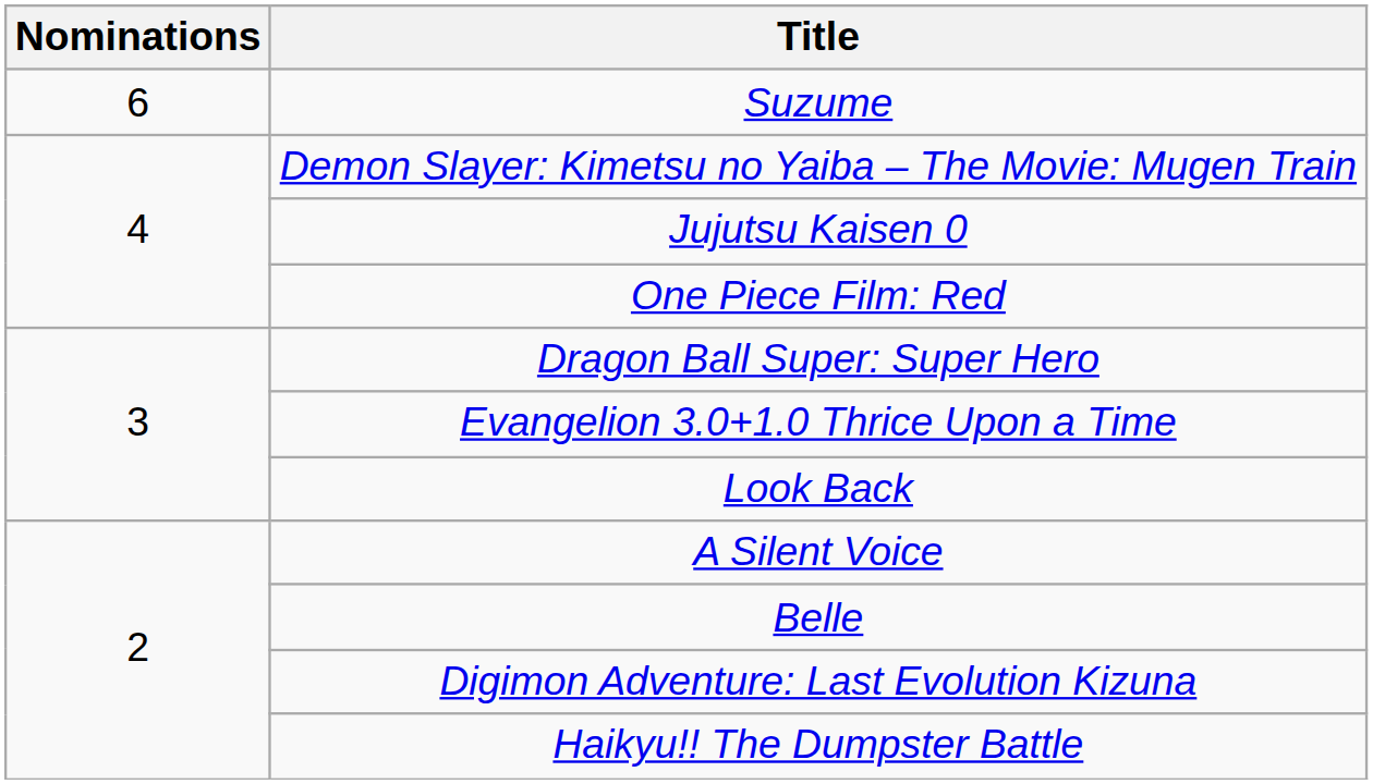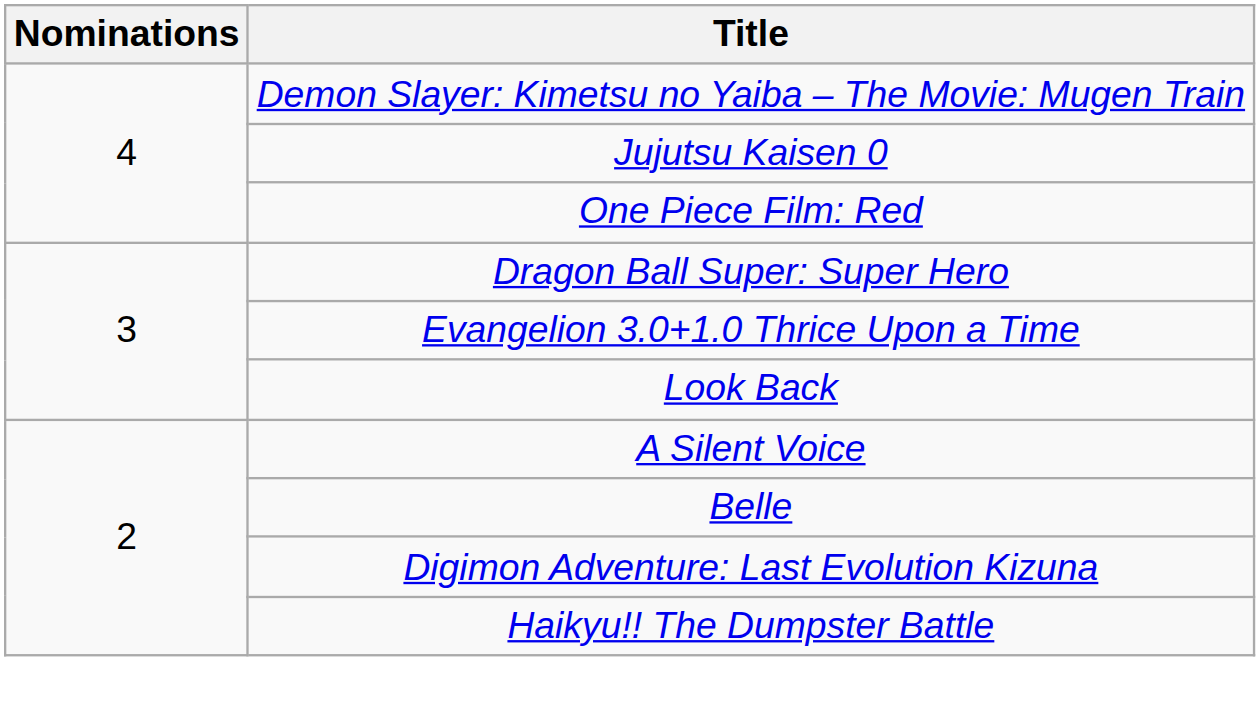 <table class="wikitable" style="text-align:center;">
 <tr>
 <th scope="col" width="55">Nominations</th>
 <th scope="col" align="center">Title</th>
-</tr>
-<tr>
-<td>6</td>
-<td><em><a href='#'>Suzume</a></em></td>
 </tr>
 <tr>
 <td rowspan="3">4</td>
 <td><em><a href='#'>Demon Slayer: Kimetsu no Yaiba – The Movie: Mugen Train</a></em></td>
 </tr>
 <tr>
 <td><em><a href='#'>Jujutsu Kaisen 0</a></em></td>
 </tr>
 <tr>
 <td><em><a href='#'>One Piece Film: Red</a></em></td>
 </tr>
 <tr>
 <td rowspan="3">3</td>
 <td><em><a href='#'>Dragon Ball Super: Super Hero</a></em></td>
 </tr>
 <tr>
 <td><em><a href='#'>Evangelion 3.0+1.0 Thrice Upon a Time</a></em></td>
 </tr>
 <tr>
 <td><em><a href='#'>Look Back</a></em></td>
 </tr>
 <tr>
 <td rowspan="4">2</td>
 <td><em><a href='#'>A Silent Voice</a></em></td>
 </tr>
 <tr>
 <td><em><a href='#'>Belle</a></em></td>
 </tr>
 <tr>
 <td><em><a href='#'>Digimon Adventure: Last Evolution Kizuna</a></em></td>
 </tr>
 <tr>
 <td><em><a href='#'>Haikyu!! The Dumpster Battle</a></em></td>
 </tr>
 </table>
